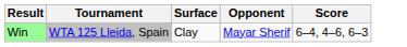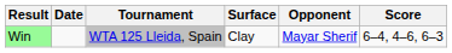 <table class="sortable wikitable">
 <tr>
 <th>Result</th>
+<th>Date</th>
 <th>Tournament</th>
 <th>Surface</th>
 <th>Opponent</th>
 <th class="unsortable">Score</th>
 </tr>
 <tr>
 <td style="background:#98fb98;">Win</td>
+<td><a href='#'></a></td>
 <td style="background:silver;"><a href='#'>WTA 125 Lleida</a>, Spain</td>
 <td>Clay</td>
 <td> <a href='#'>Mayar Sherif</a></td>
 <td>6–4, 4–6, 6–3</td>
 </tr>
 </table>
